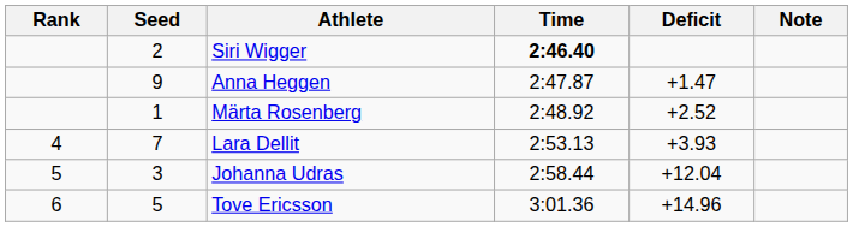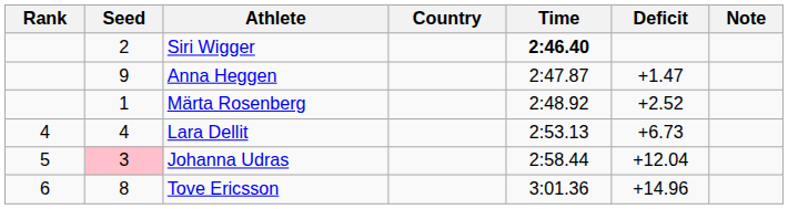 <table class="wikitable sortable" style="text-align:center" width=55%>
 <tr>
 <th>Rank</th>
 <th>Seed</th>
 <th>Athlete</th>
+<th>Country</th>
 <th>Time</th>
 <th>Deficit</th>
 <th>Note</th>
 </tr>
 <tr>
 <td></td>
 <td>2</td>
 <td align=left><a href='#'>Siri Wigger</a></td>
+<td align=left></td>
 <td><strong>2:46.40</strong></td>
 <td></td>
 <td></td>
 </tr>
 <tr>
 <td></td>
 <td>9</td>
 <td align=left><a href='#'>Anna Heggen</a></td>
+<td align=left></td>
 <td>2:47.87</td>
 <td>+1.47</td>
 <td></td>
 </tr>
 <tr>
 <td></td>
 <td>1</td>
 <td align=left><a href='#'>Märta Rosenberg</a></td>
+<td align=left></td>
 <td>2:48.92</td>
 <td>+2.52</td>
 <td></td>
 </tr>
 <tr>
 <td>4</td>
-<td>7</td>
+<td>4</td>
 <td align=left><a href='#'>Lara Dellit</a></td>
+<td align=left></td>
 <td>2:53.13</td>
-<td>+3.93</td>
+<td>+6.73</td>
 <td></td>
 </tr>
 <tr>
 <td>5</td>
-<td>3</td>
+<td style="background: pink;">3</td>
 <td align=left><a href='#'>Johanna Udras</a></td>
+<td align=left></td>
 <td>2:58.44</td>
 <td>+12.04</td>
 <td></td>
 </tr>
 <tr>
 <td>6</td>
-<td>5</td>
+<td>8</td>
 <td align=left><a href='#'>Tove Ericsson</a></td>
+<td align=left></td>
 <td>3:01.36</td>
 <td>+14.96</td>
 <td></td>
 </tr>
 </table>
